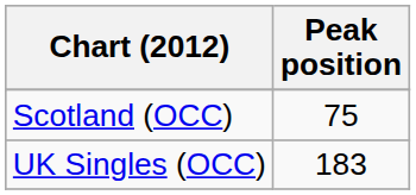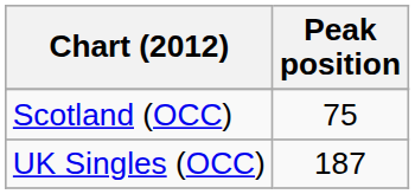 <table class="wikitable sortable">
 <tr>
 <th>Chart (2012)</th>
 <th>Peak<br>position</th>
 </tr>
 <tr>
 </tr>
 <tr>
 <td align="left"><a href='#'>Scotland</a> (<a href='#'>OCC</a>)</td>
 <td align="center">75</td>
 </tr>
 <tr>
 <td align="left"><a href='#'>UK Singles</a> (<a href='#'>OCC</a>)</td>
-<td align="center">183</td>
+<td align="center">187</td>
 </tr>
 </table>
